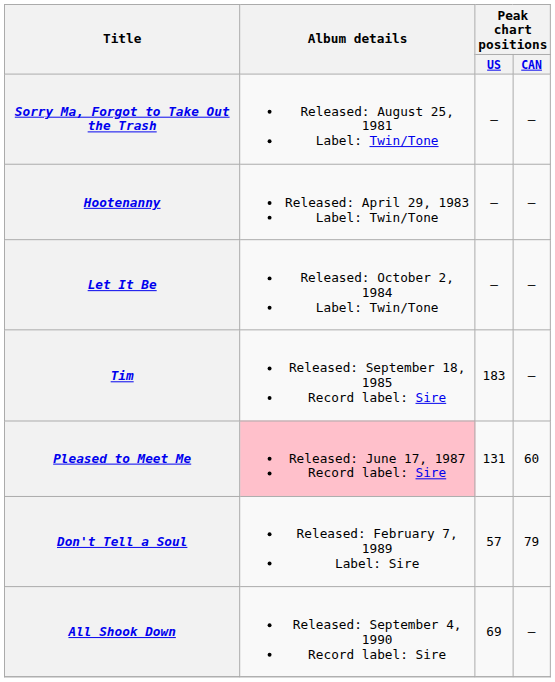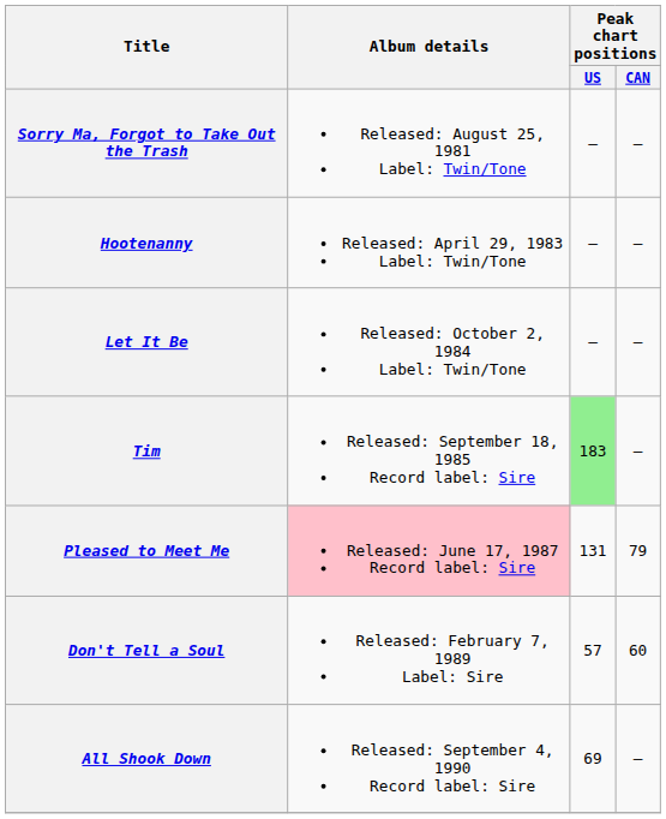 <table class="wikitable plainrowheaders" style="text-align:center;">
 <tr>
 <th rowspan="2" style="width:18em;">Title</th>
 <th rowspan="2" style="width:18em;">Album details</th>
 <th colspan="2">Peak chart positions</th>
 </tr>
 <tr>
 <th style="width:2.5em;font-size:90%"><a href='#'>US</a><br></th>
 <th style="width:2.5em;font-size:90%"><a href='#'>CAN</a><br></th>
 </tr>
 <tr>
 <th scope="row"><em><a href='#'>Sorry Ma, Forgot to Take Out the Trash</a></em></th>
 <td><br><ul><li>Released: August 25, 1981</li><li>Label: <a href='#'>Twin/Tone</a></li></ul></td>
 <td>—</td>
 <td>—</td>
 </tr>
 <tr>
 <th scope="row"><em><a href='#'>Hootenanny</a></em></th>
 <td><br><ul><li>Released: April 29, 1983</li><li>Label: Twin/Tone</li></ul></td>
 <td>—</td>
 <td>—</td>
 </tr>
 <tr>
 <th scope="row"><em><a href='#'>Let It Be</a></em></th>
 <td><br><ul><li>Released: October 2, 1984</li><li>Label: Twin/Tone</li></ul></td>
 <td>—</td>
 <td>—</td>
 </tr>
 <tr>
 <th scope="row"><em><a href='#'>Tim</a></em></th>
 <td><br><ul><li>Released: September 18, 1985</li><li>Record label: <a href='#'>Sire</a></li></ul></td>
-<td>183</td>
+<td style="background: lightgreen;">183</td>
 <td>—</td>
 </tr>
 <tr>
 <th scope="row"><em><a href='#'>Pleased to Meet Me</a></em></th>
 <td style="background: pink;"><br><ul><li>Released: June 17, 1987</li><li>Record label: <a href='#'>Sire</a></li></ul></td>
 <td>131</td>
-<td>60</td>
+<td>79</td>
 </tr>
 <tr>
 <th scope="row"><em><a href='#'>Don't Tell a Soul</a></em></th>
 <td><br><ul><li>Released: February 7, 1989</li><li>Label: Sire</li></ul></td>
 <td>57</td>
-<td>79</td>
+<td>60</td>
 </tr>
 <tr>
 <th scope="row"><em><a href='#'>All Shook Down</a></em></th>
 <td><br><ul><li>Released: September 4, 1990</li><li>Record label: Sire</li></ul></td>
 <td>69</td>
 <td>—</td>
 </tr>
 <tr>
 </tr>
 </table>
